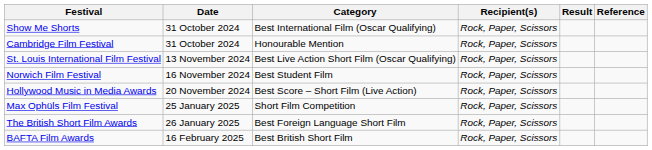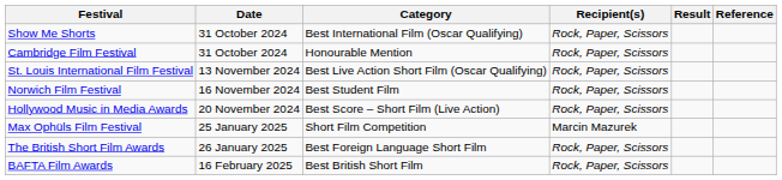 <table class="wikitable sortable">
 <tr>
 <th>Festival</th>
 <th>Date</th>
 <th>Category</th>
 <th>Recipient(s)</th>
 <th>Result</th>
 <th>Reference</th>
 </tr>
 <tr>
 <td><a href='#'>Show Me Shorts</a></td>
 <td>31 October 2024</td>
 <td>Best International Film (Oscar Qualifying)</td>
 <td><em>Rock, Paper, Scissors</em></td>
 <td></td>
 <td></td>
 </tr>
 <tr>
 <td><a href='#'>Cambridge Film Festival</a></td>
 <td>31 October 2024</td>
 <td>Honourable Mention</td>
 <td><em>Rock, Paper, Scissors</em></td>
 <td></td>
 <td></td>
 </tr>
 <tr>
 <td><a href='#'>St. Louis International Film Festival</a></td>
 <td>13 November 2024</td>
 <td>Best Live Action Short Film (Oscar Qualifying)</td>
 <td><em>Rock, Paper, Scissors</em></td>
 <td></td>
 <td></td>
 </tr>
 <tr>
 <td><a href='#'>Norwich Film Festival</a></td>
 <td>16 November 2024</td>
 <td>Best Student Film</td>
 <td><em>Rock, Paper, Scissors</em></td>
 <td></td>
 <td></td>
 </tr>
 <tr>
 <td><a href='#'>Hollywood Music in Media Awards</a></td>
 <td>20 November 2024</td>
 <td>Best Score – Short Film (Live Action)</td>
 <td><em>Rock, Paper, Scissors</em></td>
 <td></td>
 <td></td>
 </tr>
 <tr>
 <td><a href='#'>Max Ophüls Film Festival</a></td>
 <td>25 January 2025</td>
 <td>Short Film Competition</td>
-<td><em>Rock, Paper, Scissors</em></td>
+<td>Marcin Mazurek</td>
 <td></td>
 <td></td>
 </tr>
 <tr>
 <td><a href='#'>The British Short Film Awards</a></td>
 <td>26 January 2025</td>
 <td>Best Foreign Language Short Film</td>
 <td><em>Rock, Paper, Scissors</em></td>
 <td></td>
 <td></td>
 </tr>
 <tr>
 <td><a href='#'>BAFTA Film Awards</a></td>
 <td>16 February 2025</td>
 <td>Best British Short Film</td>
 <td><em>Rock, Paper, Scissors</em></td>
 <td></td>
 <td></td>
 </tr>
 </table>
